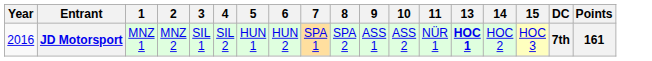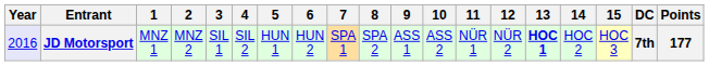 <table class="wikitable" style="text-align:center; font-size:85%">
 <tr>
 <th>Year</th>
 <th>Entrant</th>
 <th>1</th>
 <th>2</th>
 <th>3</th>
 <th>4</th>
 <th>5</th>
 <th>6</th>
 <th>7</th>
 <th>8</th>
 <th>9</th>
 <th>10</th>
 <th>11</th>
+<th>12</th>
 <th>13</th>
 <th>14</th>
 <th>15</th>
 <th>DC</th>
 <th>Points</th>
 </tr>
 <tr>
-<td><a href='#'>2016</a></td>
+<td style="background: lavender;"><a href='#'>2016</a></td>
 <th nowrap><a href='#'>JD Motorsport</a></th>
 <td style="background:#dfffdf;"><a href='#'>MNZ<br>1</a><br></td>
 <td style="background:#dfffdf;"><a href='#'>MNZ<br>2</a><br></td>
 <td style="background:#dfffdf;"><a href='#'>SIL<br>1</a><br></td>
 <td style="background:#dfffdf;"><a href='#'>SIL<br>2</a><br></td>
 <td style="background:#dfffdf;"><a href='#'>HUN<br>1</a><br></td>
 <td style="background:#dfffdf;"><a href='#'>HUN<br>2</a><br></td>
 <td style="background:#ffdf9f;"><a href='#'>SPA<br>1</a><br></td>
 <td style="background:#dfffdf;"><a href='#'>SPA<br>2</a><br></td>
 <td style="background:#dfffdf;"><a href='#'>ASS<br>1</a><br></td>
 <td style="background:#dfffdf;"><a href='#'>ASS<br>2</a><br></td>
 <td style="background:#dfffdf;"><a href='#'>NÜR<br>1</a><br></td>
+<td style="background:#dfffdf;"><a href='#'>NÜR<br>2</a><br></td>
 <td style="background:#dfffdf;"><strong><a href='#'>HOC<br>1</a><br></strong></td>
 <td style="background:#dfffdf;"><a href='#'>HOC<br>2</a><br></td>
 <td style="background:#ffffbf;"><a href='#'>HOC<br>3</a><br></td>
 <th>7th</th>
-<th>161</th>
+<th>177</th>
 </tr>
 </table>
